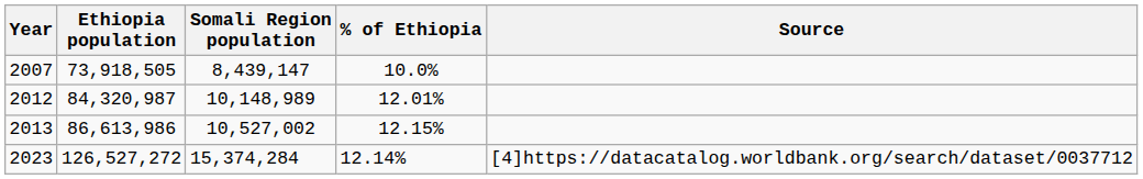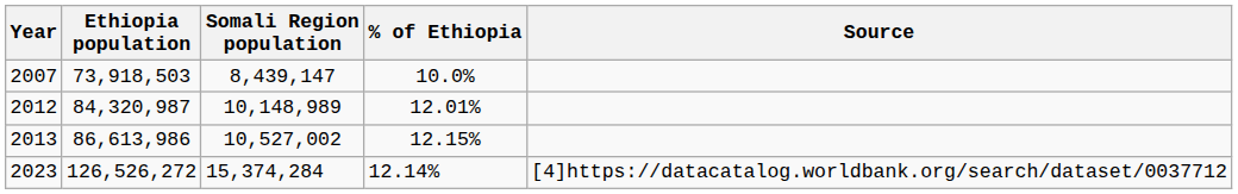 <table class="wikitable">
 <tr>
 <th>Year</th>
 <th>Ethiopia<br>population</th>
 <th>Somali Region<br>population</th>
 <th>% of Ethiopia</th>
 <th>Source</th>
 </tr>
 <tr>
 <td>2007</td>
-<td style="text-align:center;">73,918,505</td>
+<td style="text-align:center;">73,918,503</td>
 <td style="text-align:center;">8,439,147</td>
 <td style="text-align:center;">10.0%</td>
 <td> </td>
 </tr>
 <tr>
 <td>2012</td>
 <td style="text-align:center;">84,320,987</td>
 <td style="text-align:center;">10,148,989</td>
 <td style="text-align:center;">12.01%</td>
 <td></td>
 </tr>
 <tr>
 <td>2013</td>
 <td style="text-align:center;">86,613,986</td>
 <td style="text-align:center;">10,527,002</td>
 <td style="text-align:center;">12.15%</td>
 <td></td>
 </tr>
 <tr>
 <td>2023</td>
-<td>126,527,272</td>
+<td>126,526,272</td>
 <td>15,374,284</td>
 <td>12.14%</td>
 <td>[4]https://datacatalog.worldbank.org/search/dataset/0037712</td>
 </tr>
 </table>
